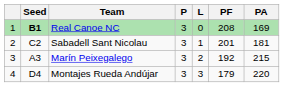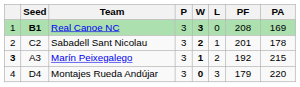 <table class="wikitable" style="text-align:center">
 <tr>
 <th width=20></th>
 <th>Seed</th>
 <th width=200>Team</th>
 <th width=20>P</th>
+<th width=20>W</th>
 <th width=20>L</th>
 <th width=50>PF</th>
 <th width=50>PA</th>
 </tr>
 <tr bgcolor=ACE1AF>
 <td>1</td>
 <td><strong>B1</strong></td>
 <td align=left><a href='#'>Real Canoe NC</a></td>
 <td>3</td>
+<td><strong>3</strong></td>
 <td>0</td>
 <td>208</td>
 <td>169</td>
 </tr>
 <tr>
 <td>2</td>
 <td>C2</td>
 <td align=left>Sabadell Sant Nicolau</td>
 <td>3</td>
+<td><strong>2</strong></td>
 <td>1</td>
 <td>201</td>
-<td>181</td>
+<td>178</td>
 </tr>
 <tr>
-<td>3</td>
+<td><strong>3</strong></td>
 <td>A3</td>
 <td align=left><a href='#'>Marín Peixegalego</a></td>
 <td>3</td>
+<td><strong>1</strong></td>
 <td>2</td>
 <td>192</td>
 <td>215</td>
 </tr>
 <tr>
 <td>4</td>
 <td>D4</td>
 <td align=left>Montajes Rueda Andújar</td>
 <td>3</td>
+<td><strong>0</strong></td>
 <td>3</td>
 <td>179</td>
 <td>220</td>
 </tr>
 </table>
